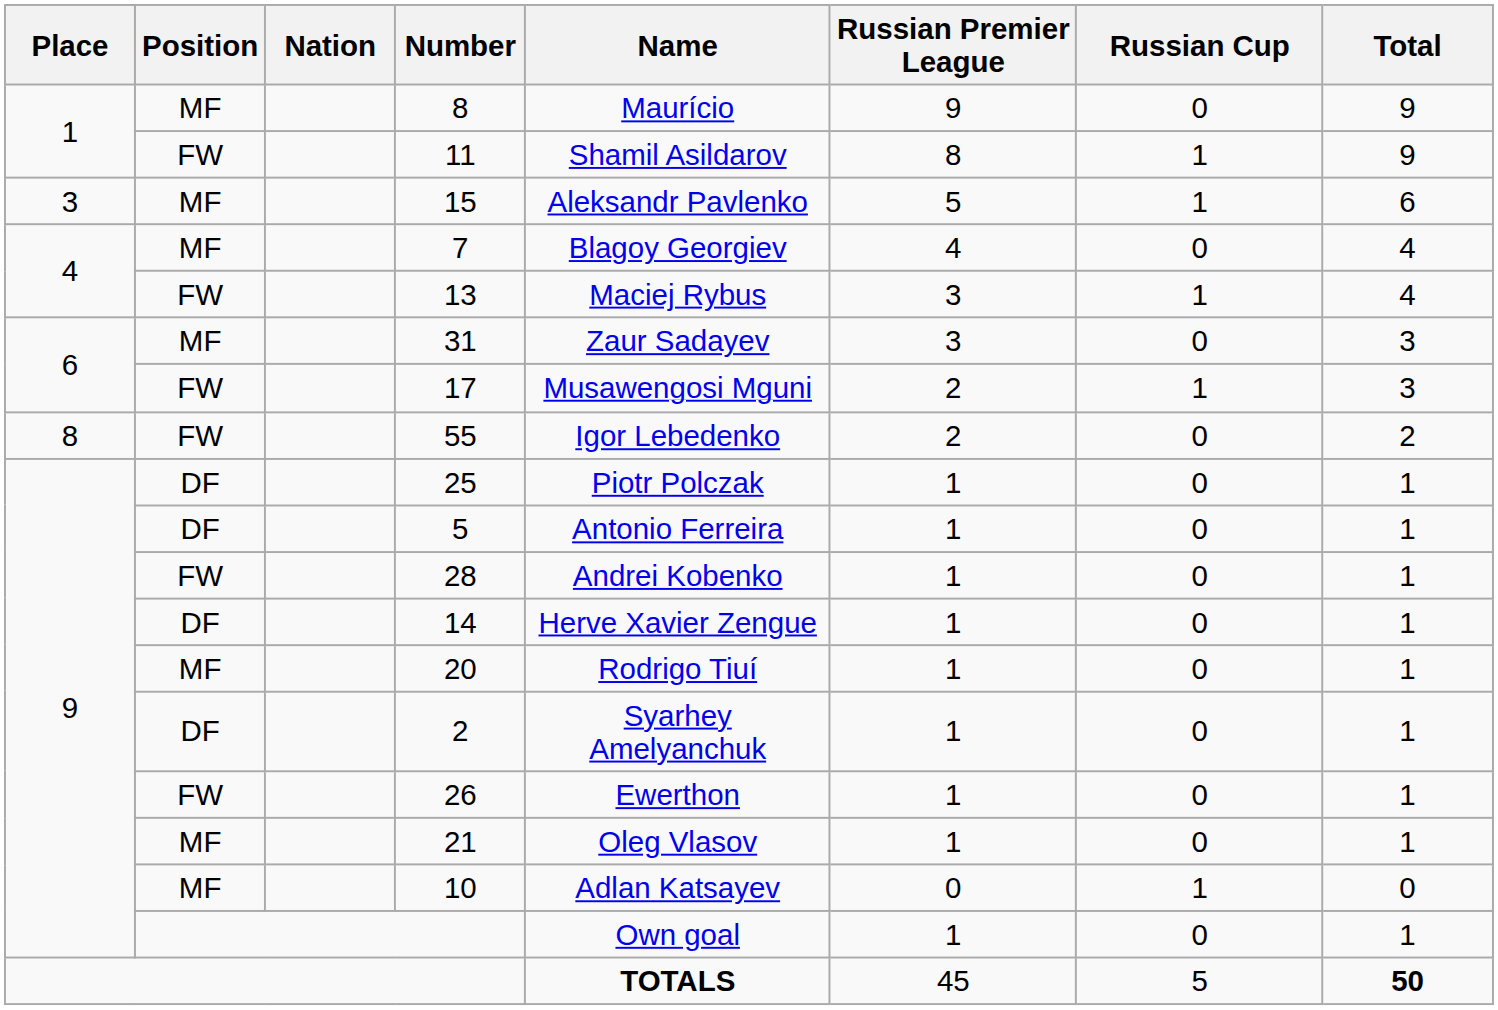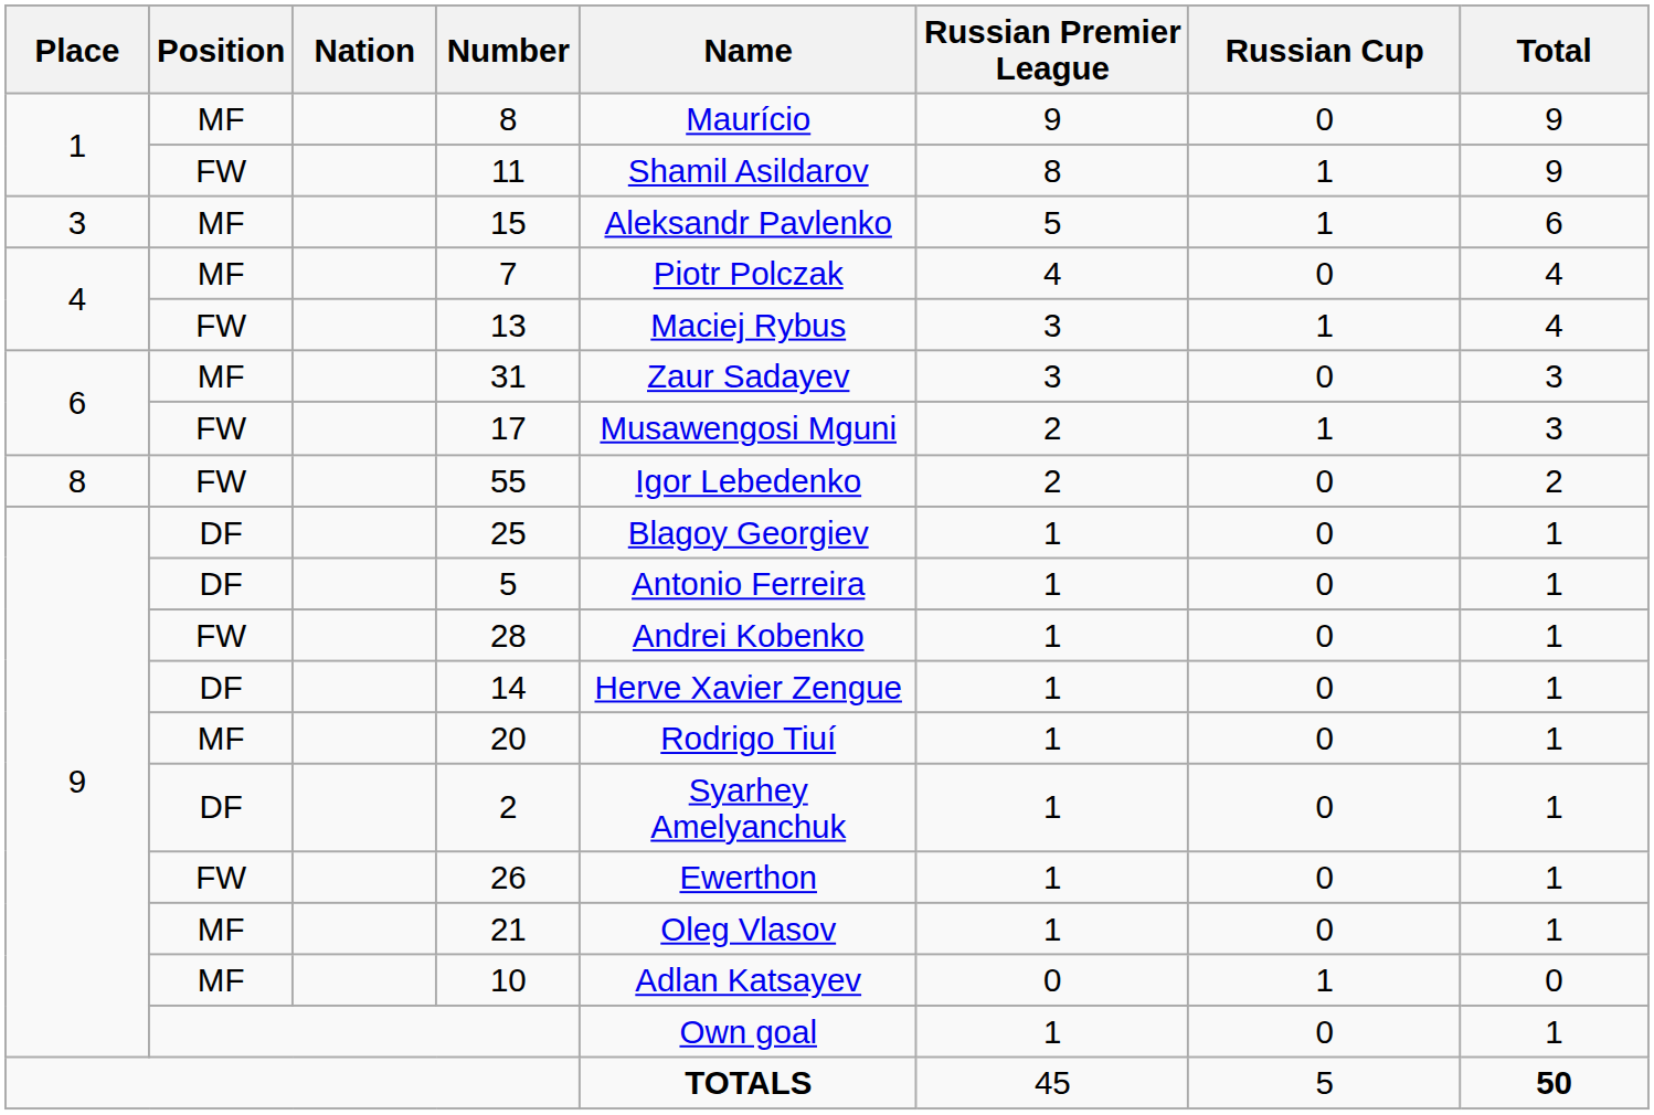 <table class="wikitable" style="font-size: 95%; text-align: center;">
 <tr>
 <th width=60>Place</th>
 <th width=60>Position</th>
 <th width=60>Nation</th>
 <th width=60>Number</th>
 <th width=150>Name</th>
 <th width=120>Russian Premier League</th>
 <th width=120>Russian Cup</th>
 <th width=80>Total</th>
 </tr>
 <tr>
 <td rowspan="2">1</td>
 <td>MF</td>
 <td></td>
 <td>8</td>
 <td><a href='#'>Maurício</a></td>
 <td>9</td>
 <td>0</td>
 <td>9</td>
 </tr>
 <tr>
 <td>FW</td>
 <td></td>
 <td>11</td>
 <td><a href='#'>Shamil Asildarov</a></td>
 <td>8</td>
 <td>1</td>
 <td>9</td>
 </tr>
 <tr>
 <td>3</td>
 <td>MF</td>
 <td></td>
 <td>15</td>
 <td><a href='#'>Aleksandr Pavlenko</a></td>
 <td>5</td>
 <td>1</td>
 <td>6</td>
 </tr>
 <tr>
 <td rowspan="2">4</td>
 <td>MF</td>
 <td></td>
 <td>7</td>
-<td><a href='#'>Blagoy Georgiev</a></td>
+<td><a href='#'>Piotr Polczak</a></td>
 <td>4</td>
 <td>0</td>
 <td>4</td>
 </tr>
 <tr>
 <td>FW</td>
 <td></td>
 <td>13</td>
 <td><a href='#'>Maciej Rybus</a></td>
 <td>3</td>
 <td>1</td>
 <td>4</td>
 </tr>
 <tr>
 <td rowspan="2">6</td>
 <td>MF</td>
 <td></td>
 <td>31</td>
 <td><a href='#'>Zaur Sadayev</a></td>
 <td>3</td>
 <td>0</td>
 <td>3</td>
 </tr>
 <tr>
 <td>FW</td>
 <td></td>
 <td>17</td>
 <td><a href='#'>Musawengosi Mguni</a></td>
 <td>2</td>
 <td>1</td>
 <td>3</td>
 </tr>
 <tr>
 <td>8</td>
 <td>FW</td>
 <td></td>
 <td>55</td>
 <td><a href='#'>Igor Lebedenko</a></td>
 <td>2</td>
 <td>0</td>
 <td>2</td>
 </tr>
 <tr>
 <td rowspan="10">9</td>
 <td>DF</td>
 <td></td>
 <td>25</td>
-<td><a href='#'>Piotr Polczak</a></td>
+<td><a href='#'>Blagoy Georgiev</a></td>
 <td>1</td>
 <td>0</td>
 <td>1</td>
 </tr>
 <tr>
 <td>DF</td>
 <td></td>
 <td>5</td>
 <td><a href='#'>Antonio Ferreira</a></td>
 <td>1</td>
 <td>0</td>
 <td>1</td>
 </tr>
 <tr>
 <td>FW</td>
 <td></td>
 <td>28</td>
 <td><a href='#'>Andrei Kobenko</a></td>
 <td>1</td>
 <td>0</td>
 <td>1</td>
 </tr>
 <tr>
 <td>DF</td>
 <td></td>
 <td>14</td>
 <td><a href='#'>Herve Xavier Zengue</a></td>
 <td>1</td>
 <td>0</td>
 <td>1</td>
 </tr>
 <tr>
 <td>MF</td>
 <td></td>
 <td>20</td>
 <td><a href='#'>Rodrigo Tiuí</a></td>
 <td>1</td>
 <td>0</td>
 <td>1</td>
 </tr>
 <tr>
 <td>DF</td>
 <td></td>
 <td>2</td>
 <td><a href='#'>Syarhey Amelyanchuk</a></td>
 <td>1</td>
 <td>0</td>
 <td>1</td>
 </tr>
 <tr>
 <td>FW</td>
 <td></td>
 <td>26</td>
 <td><a href='#'>Ewerthon</a></td>
 <td>1</td>
 <td>0</td>
 <td>1</td>
 </tr>
 <tr>
 <td>MF</td>
 <td></td>
 <td>21</td>
 <td><a href='#'>Oleg Vlasov</a></td>
 <td>1</td>
 <td>0</td>
 <td>1</td>
 </tr>
 <tr>
 <td>MF</td>
 <td></td>
 <td>10</td>
 <td><a href='#'>Adlan Katsayev</a></td>
 <td>0</td>
 <td>1</td>
 <td>0</td>
 </tr>
 <tr>
 <td colspan="3"></td>
 <td><a href='#'>Own goal</a></td>
 <td>1</td>
 <td>0</td>
 <td>1</td>
 </tr>
 <tr>
 <td colspan="4"></td>
 <td><strong>TOTALS</strong></td>
 <td>45</td>
 <td>5</td>
 <td><strong>50</strong></td>
 </tr>
 </table>
